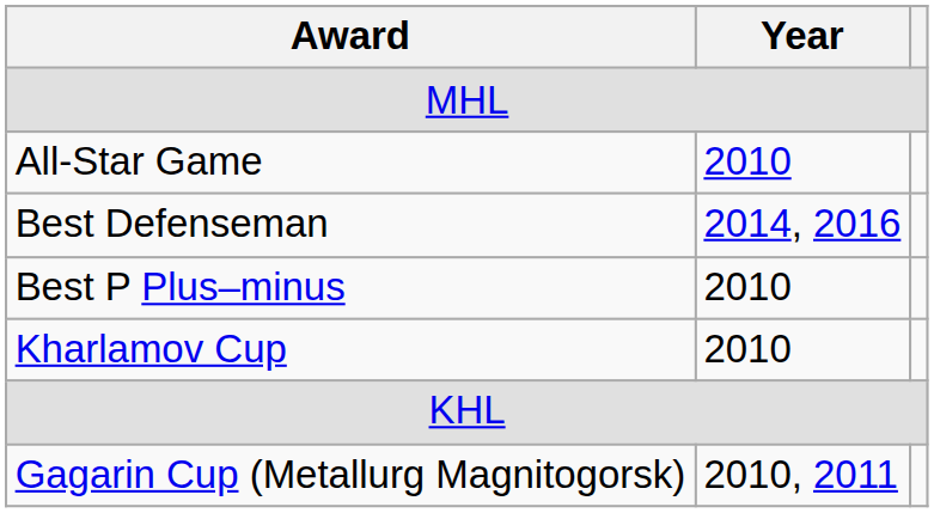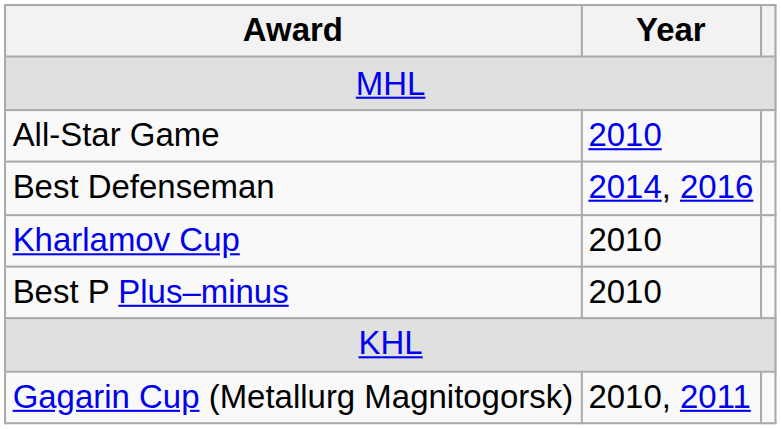 <table class="wikitable">
 <tr>
 <th>Award</th>
 <th>Year</th>
 <th></th>
 </tr>
 <tr ALIGN="center" bgcolor="#e0e0e0">
 <td colspan="3"><a href='#'>MHL</a></td>
 </tr>
 <tr>
 <td>All-Star Game</td>
 <td><a href='#'>2010</a></td>
 <td></td>
 </tr>
 <tr>
 <td>Best Defenseman</td>
 <td><a href='#'>2014</a>, <a href='#'>2016</a></td>
 <td></td>
 </tr>
 <tr>
-<td>Best P <a href='#'>Plus–minus</a></td>
+<td><a href='#'>Kharlamov Cup</a></td>
 <td>2010</td>
 <td></td>
 </tr>
 <tr>
-<td><a href='#'>Kharlamov Cup</a></td>
+<td>Best P <a href='#'>Plus–minus</a></td>
 <td>2010</td>
 <td></td>
 </tr>
 <tr ALIGN="center" bgcolor="#e0e0e0">
 <td colspan="3"><a href='#'>KHL</a></td>
 </tr>
 <tr>
 <td><a href='#'>Gagarin Cup</a> (Metallurg Magnitogorsk)</td>
 <td>2010, <a href='#'>2011</a></td>
 <td></td>
 </tr>
 </table>
